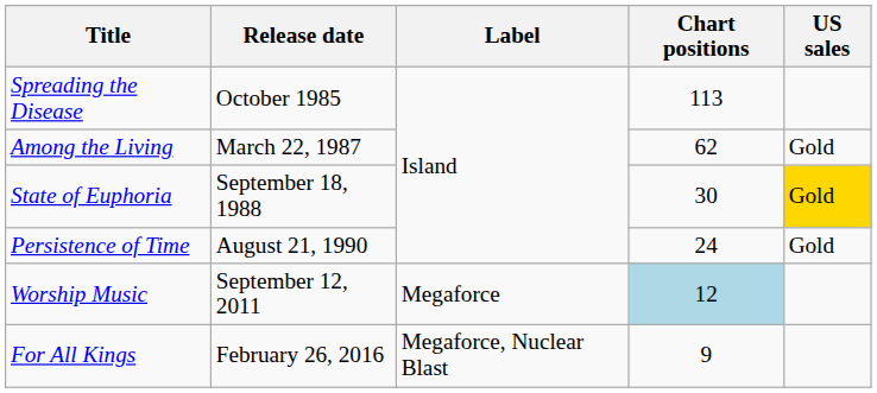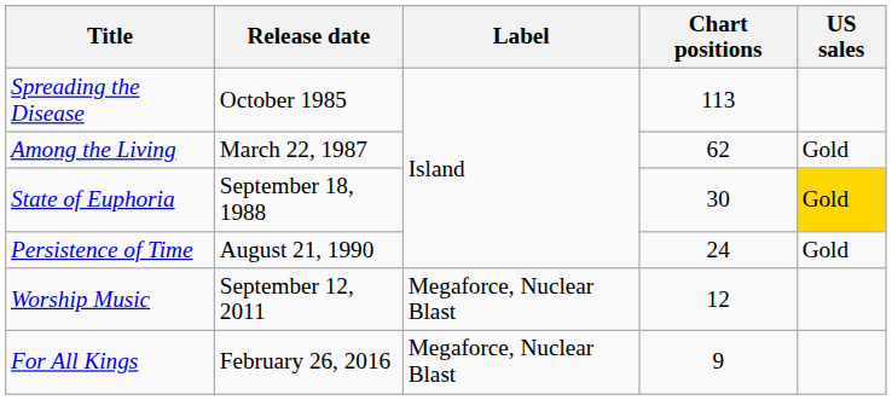 <table class="wikitable">
 <tr>
 <th>Title</th>
 <th>Release date</th>
 <th>Label</th>
 <th>Chart positions</th>
 <th>US sales</th>
 </tr>
 <tr>
 <td><em><a href='#'>Spreading the Disease</a></em></td>
 <td>October 1985</td>
 <td rowspan="4">Island</td>
 <td style="text-align:center;">113</td>
 <td></td>
 </tr>
 <tr>
 <td><em><a href='#'>Among the Living</a></em></td>
 <td>March 22, 1987</td>
 <td style="text-align:center;">62</td>
 <td>Gold</td>
 </tr>
 <tr>
 <td><em><a href='#'>State of Euphoria</a></em></td>
 <td>September 18, 1988</td>
 <td style="text-align:center;">30</td>
 <td style="background: gold;">Gold</td>
 </tr>
 <tr>
 <td><em><a href='#'>Persistence of Time</a></em></td>
 <td>August 21, 1990</td>
 <td style="text-align:center;">24</td>
 <td>Gold</td>
 </tr>
 <tr>
 <td><em><a href='#'>Worship Music</a></em></td>
 <td>September 12, 2011</td>
-<td>Megaforce</td>
-<td style="background: lightblue; text-align:center;">12</td>
+<td>Megaforce, Nuclear Blast</td>
+<td style="text-align:center;">12</td>
 <td></td>
 </tr>
 <tr>
 <td><em><a href='#'>For All Kings</a></em></td>
 <td>February 26, 2016</td>
 <td>Megaforce, Nuclear Blast</td>
 <td style="text-align:center;">9</td>
 <td></td>
 </tr>
 </table>
